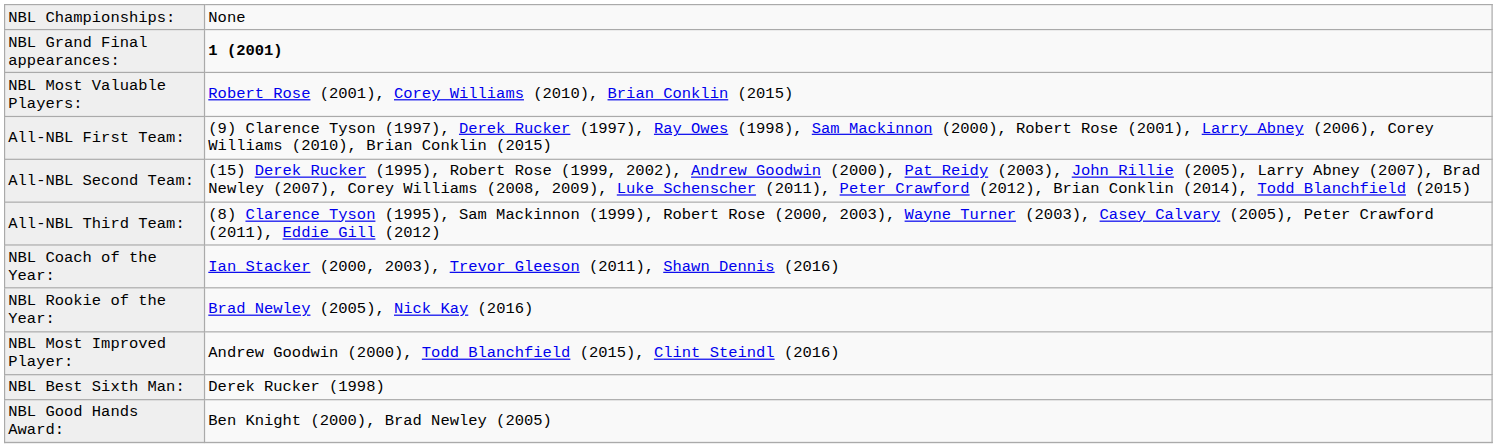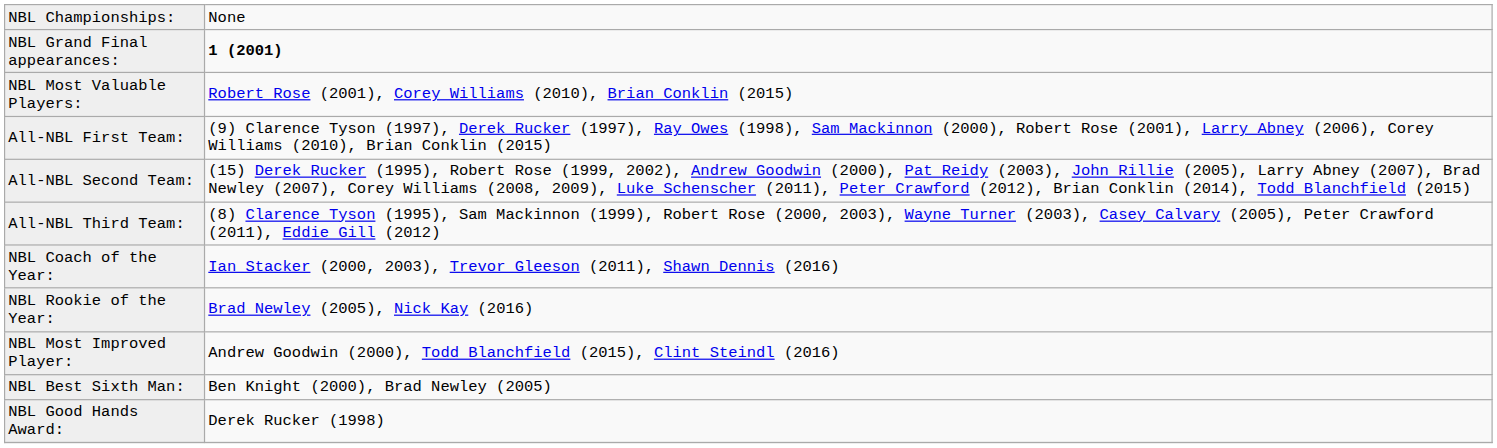 <table class="wikitable">
 <tr align=left>
 <td style="background:#efefef;">NBL Championships:</td>
 <td>None</td>
 </tr>
 <tr>
 <td style="background:#efefef;">NBL Grand Final appearances:</td>
 <td><strong>1 (2001)</strong></td>
 </tr>
 <tr>
 <td style="background:#efefef;">NBL Most Valuable Players:</td>
 <td><a href='#'>Robert Rose</a> (2001), <a href='#'>Corey Williams</a> (2010), <a href='#'>Brian Conklin</a> (2015)</td>
 </tr>
 <tr>
 <td style="background:#efefef;">All-NBL First Team:</td>
 <td>(9) Clarence Tyson (1997), <a href='#'>Derek Rucker</a> (1997), <a href='#'>Ray Owes</a> (1998), <a href='#'>Sam Mackinnon</a> (2000), Robert Rose (2001), <a href='#'>Larry Abney</a> (2006), Corey Williams (2010), Brian Conklin (2015)</td>
 </tr>
 <tr>
 <td style="background:#efefef;">All-NBL Second Team:</td>
 <td>(15) <a href='#'>Derek Rucker</a> (1995), Robert Rose (1999, 2002), <a href='#'>Andrew Goodwin</a> (2000), <a href='#'>Pat Reidy</a> (2003), <a href='#'>John Rillie</a> (2005), Larry Abney (2007), Brad Newley (2007), Corey Williams (2008, 2009), <a href='#'>Luke Schenscher</a> (2011), <a href='#'>Peter Crawford</a> (2012), Brian Conklin (2014), <a href='#'>Todd Blanchfield</a> (2015)</td>
 </tr>
 <tr>
 <td style="background:#efefef;">All-NBL Third Team:</td>
 <td>(8) <a href='#'>Clarence Tyson</a> (1995), Sam Mackinnon (1999), Robert Rose (2000, 2003), <a href='#'>Wayne Turner</a> (2003), <a href='#'>Casey Calvary</a> (2005), Peter Crawford (2011), <a href='#'>Eddie Gill</a> (2012)</td>
 </tr>
 <tr>
 <td style="background:#efefef;">NBL Coach of the Year:</td>
 <td><a href='#'>Ian Stacker</a> (2000, 2003), <a href='#'>Trevor Gleeson</a> (2011), <a href='#'>Shawn Dennis</a> (2016)</td>
 </tr>
 <tr>
 <td style="background:#efefef;">NBL Rookie of the Year:</td>
 <td><a href='#'>Brad Newley</a> (2005), <a href='#'>Nick Kay</a> (2016)</td>
 </tr>
 <tr>
 <td style="background:#efefef;">NBL Most Improved Player:</td>
 <td>Andrew Goodwin (2000), <a href='#'>Todd Blanchfield</a> (2015), <a href='#'>Clint Steindl</a> (2016)</td>
 </tr>
 <tr>
 <td style="background:#efefef;">NBL Best Sixth Man:</td>
-<td>Derek Rucker (1998)</td>
+<td>Ben Knight (2000), Brad Newley (2005)</td>
 </tr>
 <tr>
 <td style="background:#efefef;">NBL Good Hands Award:</td>
-<td>Ben Knight (2000), Brad Newley (2005)</td>
+<td>Derek Rucker (1998)</td>
 </tr>
 <tr>
 </tr>
 </table>
